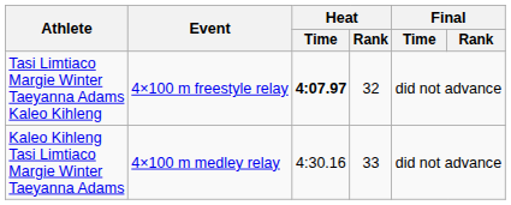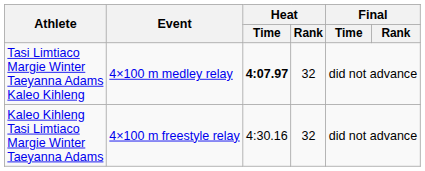 <table class="wikitable" style="text-align:center; font-size:90%">
 <tr>
 <th rowspan=2>Athlete</th>
 <th rowspan=2>Event</th>
 <th colspan=2>Heat</th>
 <th colspan=2>Final</th>
 </tr>
 <tr style="font-size:95%">
 <th>Time</th>
 <th>Rank</th>
 <th>Time</th>
 <th>Rank</th>
 </tr>
 <tr>
 <td align=left><a href='#'>Tasi Limtiaco</a><br><a href='#'>Margie Winter</a><br><a href='#'>Taeyanna Adams</a><br><a href='#'>Kaleo Kihleng</a></td>
-<td align=left><a href='#'>4×100 m freestyle relay</a></td>
+<td align=left><a href='#'>4×100 m medley relay</a></td>
 <td><strong>4:07.97</strong></td>
 <td>32</td>
 <td colspan=2>did not advance</td>
 </tr>
 <tr>
 <td align=left><a href='#'>Kaleo Kihleng</a><br><a href='#'>Tasi Limtiaco</a><br><a href='#'>Margie Winter</a><br><a href='#'>Taeyanna Adams</a></td>
-<td align=left><a href='#'>4×100 m medley relay</a></td>
+<td align=left><a href='#'>4×100 m freestyle relay</a></td>
 <td>4:30.16</td>
-<td>33</td>
+<td>32</td>
 <td colspan=2>did not advance</td>
 </tr>
 </table>
